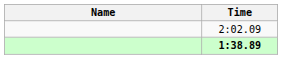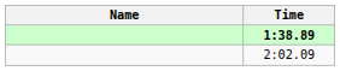 <table class="wikitable" style="text-align:center;">
 <tr>
 <th style="width:19em">Name</th>
 <th style="width:7em">Time</th>
 </tr>
+<tr bgcolor=ccffcc>
+<td align=left><strong></strong></td>
+<td><strong>1:38.89</strong></td>
+</tr>
 <tr>
 <td align=left></td>
 <td>2:02.09</td>
 </tr>
-<tr bgcolor=ccffcc>
-<td align=left><strong></strong></td>
-<td><strong>1:38.89</strong></td>
-</tr>
 </table>
